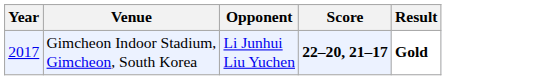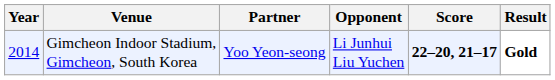 <table class="sortable wikitable" style="font-size: 90%;">
 <tr>
 <th>Year</th>
 <th>Venue</th>
+<th>Partner</th>
 <th>Opponent</th>
 <th>Score</th>
 <th>Result</th>
 </tr>
 <tr style="background:#ECF2FF">
-<td align="center"><a href='#'>2017</a></td>
+<td align="center"><a href='#'>2014</a></td>
 <td align="left">Gimcheon Indoor Stadium,<br><a href='#'>Gimcheon</a>, South Korea</td>
+<td align="left"> <a href='#'>Yoo Yeon-seong</a></td>
 <td align="left"> <a href='#'>Li Junhui</a> <br>  <a href='#'>Liu Yuchen</a></td>
 <td align="left"><strong>22–20, 21–17</strong></td>
 <td style="text-align:left; background:white"> <strong>Gold</strong></td>
 </tr>
 </table>
